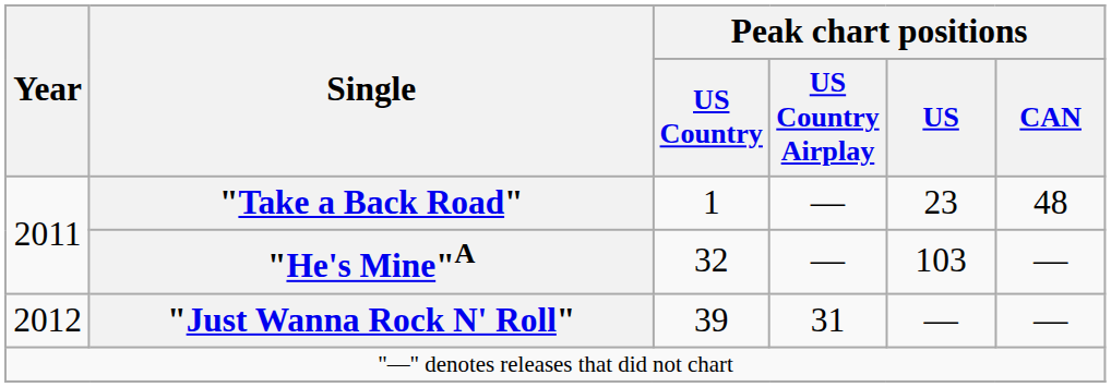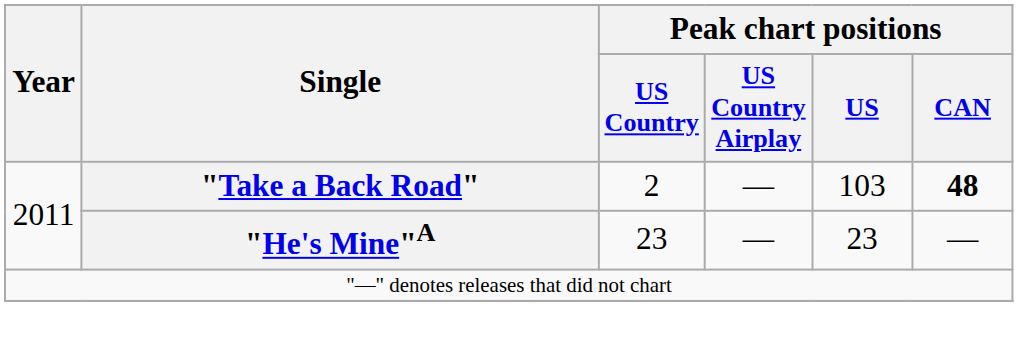 <table class="wikitable plainrowheaders" style="text-align:center;">
 <tr>
 <th rowspan="2">Year</th>
 <th rowspan="2" style="width:16em;">Single</th>
 <th colspan="4">Peak chart positions</th>
 </tr>
 <tr style="font-size:smaller;">
 <th width="45"><a href='#'>US Country</a><br></th>
 <th width="45"><a href='#'>US Country Airplay</a><br></th>
 <th width="45"><a href='#'>US</a></th>
 <th width="45"><a href='#'>CAN</a></th>
 </tr>
 <tr>
 <td rowspan="2">2011</td>
 <th scope="row">"<a href='#'>Take a Back Road</a>"</th>
-<td>1</td>
+<td>2</td>
 <td>—</td>
-<td>23</td>
-<td>48</td>
+<td>103</td>
+<td><strong>48</strong></td>
 </tr>
 <tr>
 <th scope="row">"<a href='#'>He's Mine</a>"<sup>A</sup></th>
-<td>32</td>
+<td>23</td>
 <td>—</td>
-<td>103</td>
-<td>—</td>
-</tr>
-<tr>
-<td>2012</td>
-<th scope="row">"<a href='#'>Just Wanna Rock N' Roll</a>"</th>
-<td>39</td>
-<td>31</td>
-<td>—</td>
+<td>23</td>
 <td>—</td>
 </tr>
 <tr>
 <td colspan="6" style="font-size:8pt">"—" denotes releases that did not chart</td>
 </tr>
 <tr>
 </tr>
 </table>
